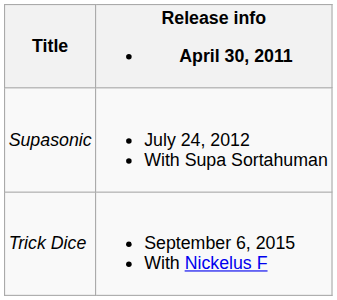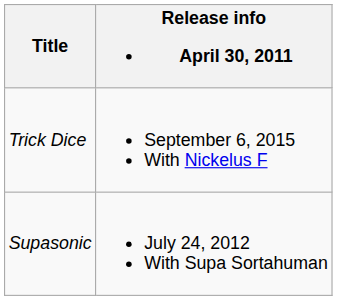 <table class="wikitable">
 <tr>
 <th>Title</th>
 <th>Release info<br><ul><li>April 30, 2011</li></ul></th>
 </tr>
 <tr>
+<td><em>Trick Dice</em></td>
+<td><br><ul><li>September 6, 2015</li><li>With <a href='#'>Nickelus F</a></li></ul></td>
+</tr>
+<tr>
 <td><em>Supasonic</em></td>
 <td><br><ul><li>July 24, 2012</li><li>With Supa Sortahuman</li></ul></td>
 </tr>
-<tr>
-<td><em>Trick Dice</em></td>
-<td><br><ul><li>September 6, 2015</li><li>With <a href='#'>Nickelus F</a></li></ul></td>
-</tr>
 </table>
